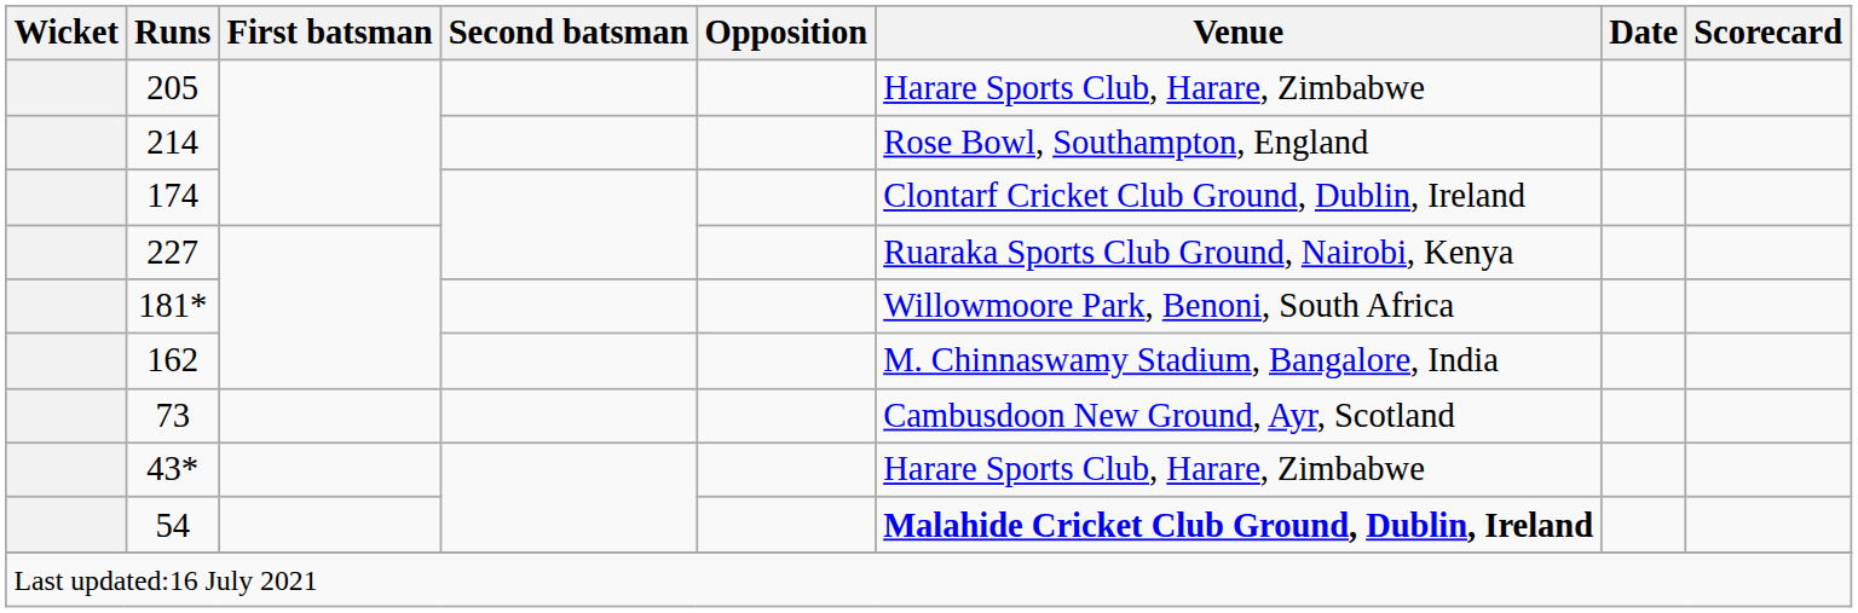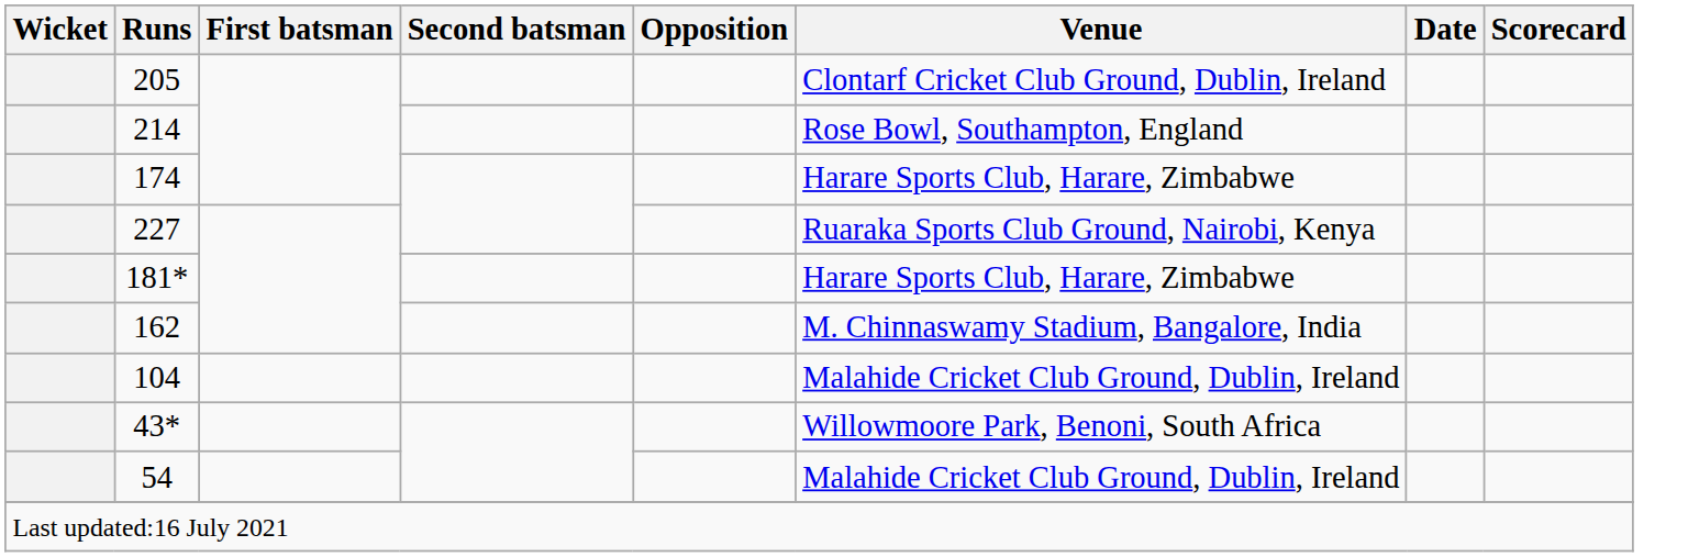 <table class="wikitable plainrowheaders sortable">
 <tr>
 <th scope=col>Wicket</th>
 <th scope=col>Runs</th>
 <th scope=col>First batsman</th>
 <th scope=col>Second batsman</th>
 <th scope=col>Opposition</th>
 <th scope=col>Venue</th>
 <th scope=col>Date</th>
 <th scope=col>Scorecard</th>
 </tr>
 <tr>
 <th align=center></th>
 <td scope=row style=text-align:center;>205</td>
 <td rowspan=3> </td>
 <td> </td>
 <td></td>
-<td><a href='#'>Harare Sports Club</a>, <a href='#'>Harare</a>, Zimbabwe</td>
+<td><a href='#'>Clontarf Cricket Club Ground</a>, <a href='#'>Dublin</a>, Ireland</td>
 <td></td>
 <td></td>
 </tr>
 <tr>
 <th align=center></th>
 <td scope=row style=text-align:center;>214</td>
 <td> </td>
 <td></td>
 <td><a href='#'>Rose Bowl</a>, <a href='#'>Southampton</a>, England</td>
 <td></td>
 <td></td>
 </tr>
 <tr>
 <th align=center></th>
 <td scope=row style=text-align:center;>174</td>
 <td rowspan=2> </td>
 <td></td>
-<td><a href='#'>Clontarf Cricket Club Ground</a>, <a href='#'>Dublin</a>, Ireland</td>
+<td><a href='#'>Harare Sports Club</a>, <a href='#'>Harare</a>, Zimbabwe</td>
 <td></td>
 <td></td>
 </tr>
 <tr>
 <th align=center></th>
 <td scope=row style="text-align:center;">227</td>
 <td rowspan=3></td>
 <td></td>
 <td><a href='#'>Ruaraka Sports Club Ground</a>, <a href='#'>Nairobi</a>, Kenya</td>
 <td></td>
 <td></td>
 </tr>
 <tr>
 <th align=center></th>
 <td scope=row style=text-align:center;>181*</td>
 <td></td>
 <td></td>
-<td><a href='#'>Willowmoore Park</a>, <a href='#'>Benoni</a>, South Africa</td>
+<td><a href='#'>Harare Sports Club</a>, <a href='#'>Harare</a>, Zimbabwe</td>
 <td></td>
 <td></td>
 </tr>
 <tr>
 <th align=center></th>
 <td scope=row style=text-align:center;>162</td>
 <td></td>
 <td></td>
 <td><a href='#'>M. Chinnaswamy Stadium</a>, <a href='#'>Bangalore</a>, India</td>
 <td></td>
 <td></td>
 </tr>
 <tr>
 <th align=center></th>
-<td scope=row style=text-align:center;>73</td>
+<td scope=row style=text-align:center;>104</td>
+<td> </td>
+<td> </td>
 <td></td>
-<td></td>
-<td></td>
-<td><a href='#'>Cambusdoon New Ground</a>, <a href='#'>Ayr</a>, Scotland</td>
+<td><a href='#'>Malahide Cricket Club Ground</a>, <a href='#'>Dublin</a>, Ireland</td>
 <td></td>
 <td></td>
 </tr>
 <tr>
 <th align=center></th>
 <td scope=row style=text-align:center;>43*</td>
 <td></td>
 <td rowspan=2> </td>
 <td></td>
-<td><a href='#'>Harare Sports Club</a>, <a href='#'>Harare</a>, Zimbabwe</td>
+<td><a href='#'>Willowmoore Park</a>, <a href='#'>Benoni</a>, South Africa</td>
 <td></td>
 <td></td>
 </tr>
 <tr>
 <th align=center></th>
 <td scope=row style=text-align:center;>54</td>
 <td></td>
 <td></td>
-<td><strong><a href='#'>Malahide Cricket Club Ground</a>, <a href='#'>Dublin</a>, Ireland</strong></td>
+<td><a href='#'>Malahide Cricket Club Ground</a>, <a href='#'>Dublin</a>, Ireland</td>
 <td></td>
 <td></td>
 </tr>
 <tr>
 </tr>
 <tr class=sortbottom>
 <td colspan=8><small>Last updated:16 July 2021</small></td>
 </tr>
 </table>
